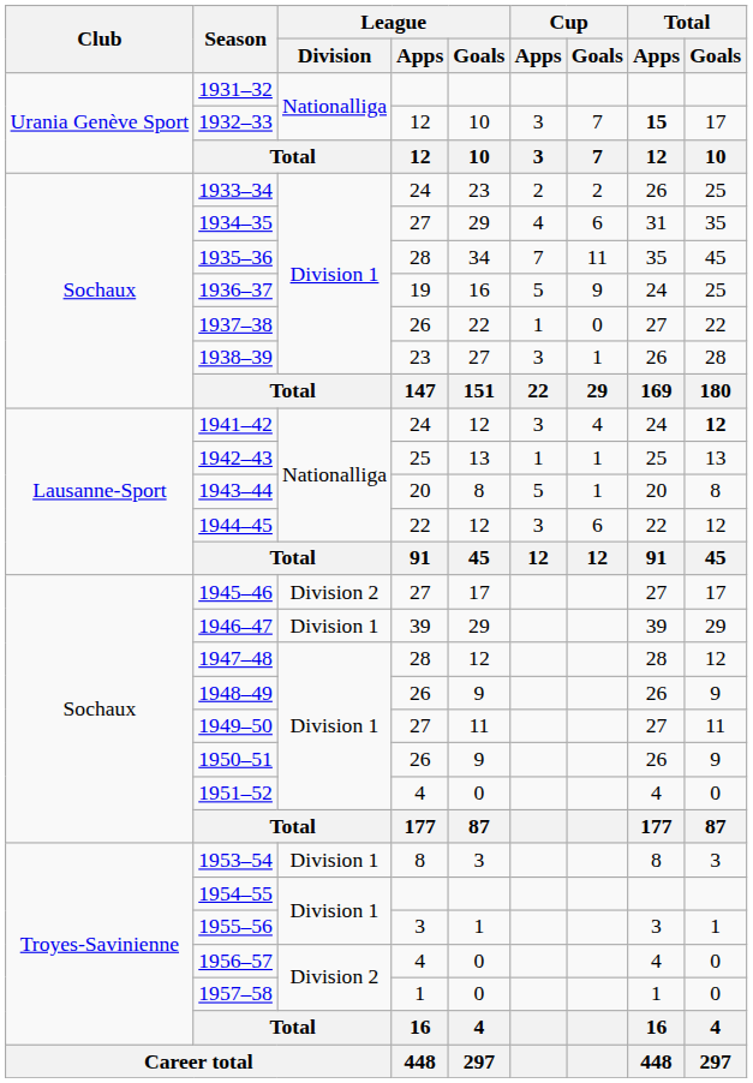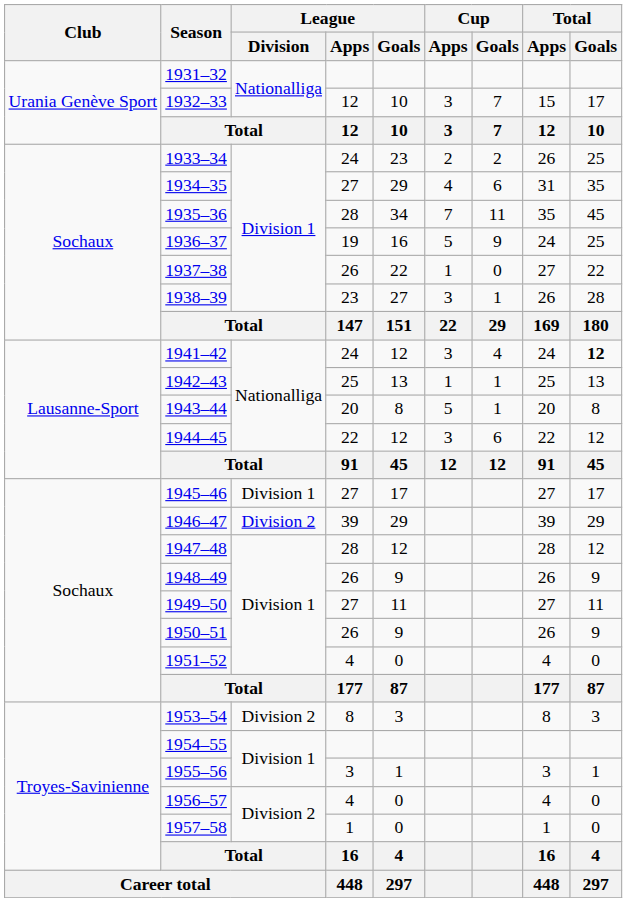 <table class=wikitable style=text-align:center>
 <tr>
 <th rowspan=2>Club</th>
 <th rowspan=2>Season</th>
 <th colspan=3>League</th>
 <th colspan=2>Cup</th>
 <th colspan=2>Total</th>
 </tr>
 <tr>
 <th>Division</th>
 <th>Apps</th>
 <th>Goals</th>
 <th>Apps</th>
 <th>Goals</th>
 <th>Apps</th>
 <th>Goals</th>
 </tr>
 <tr>
 <td rowspan=3><a href='#'>Urania Genève Sport</a></td>
 <td><a href='#'>1931–32</a></td>
 <td rowspan=2><a href='#'>Nationalliga</a></td>
 <td></td>
 <td></td>
 <td></td>
 <td></td>
 <td></td>
 <td></td>
 </tr>
 <tr>
 <td><a href='#'>1932–33</a></td>
 <td>12</td>
 <td>10</td>
 <td>3</td>
 <td>7</td>
-<td><strong>15</strong></td>
+<td>15</td>
 <td>17</td>
 </tr>
 <tr>
 <th colspan="2">Total</th>
 <th>12</th>
 <th>10</th>
 <th>3</th>
 <th>7</th>
 <th>12</th>
 <th>10</th>
 </tr>
 <tr>
 <td rowspan=7><a href='#'>Sochaux</a></td>
 <td><a href='#'>1933–34</a></td>
 <td rowspan=6><a href='#'>Division 1</a></td>
 <td>24</td>
 <td>23</td>
 <td>2</td>
 <td>2</td>
 <td>26</td>
 <td>25</td>
 </tr>
 <tr>
 <td><a href='#'>1934–35</a></td>
 <td>27</td>
 <td>29</td>
 <td>4</td>
 <td>6</td>
 <td>31</td>
 <td>35</td>
 </tr>
 <tr>
 <td><a href='#'>1935–36</a></td>
 <td>28</td>
 <td>34</td>
 <td>7</td>
 <td>11</td>
 <td>35</td>
 <td>45</td>
 </tr>
 <tr>
 <td><a href='#'>1936–37</a></td>
 <td>19</td>
 <td>16</td>
 <td>5</td>
 <td>9</td>
 <td>24</td>
 <td>25</td>
 </tr>
 <tr>
 <td><a href='#'>1937–38</a></td>
 <td>26</td>
 <td>22</td>
 <td>1</td>
 <td>0</td>
 <td>27</td>
 <td>22</td>
 </tr>
 <tr>
 <td><a href='#'>1938–39</a></td>
 <td>23</td>
 <td>27</td>
 <td>3</td>
 <td>1</td>
 <td>26</td>
 <td>28</td>
 </tr>
 <tr>
 <th colspan="2">Total</th>
 <th>147</th>
 <th>151</th>
 <th>22</th>
 <th>29</th>
 <th>169</th>
 <th>180</th>
 </tr>
 <tr>
 <td rowspan=5><a href='#'>Lausanne-Sport</a></td>
 <td><a href='#'>1941–42</a></td>
 <td rowspan=4>Nationalliga</td>
 <td>24</td>
 <td>12</td>
 <td>3</td>
 <td>4</td>
 <td>24</td>
 <td><strong>12</strong></td>
 </tr>
 <tr>
 <td><a href='#'>1942–43</a></td>
 <td>25</td>
 <td>13</td>
 <td>1</td>
 <td>1</td>
 <td>25</td>
 <td>13</td>
 </tr>
 <tr>
 <td><a href='#'>1943–44</a></td>
 <td>20</td>
 <td>8</td>
 <td>5</td>
 <td>1</td>
 <td>20</td>
 <td>8</td>
 </tr>
 <tr>
 <td><a href='#'>1944–45</a></td>
 <td>22</td>
 <td>12</td>
 <td>3</td>
 <td>6</td>
 <td>22</td>
 <td>12</td>
 </tr>
 <tr>
 <th colspan="2">Total</th>
 <th>91</th>
 <th>45</th>
 <th>12</th>
 <th>12</th>
 <th>91</th>
 <th>45</th>
 </tr>
 <tr>
 <td rowspan=8>Sochaux</td>
 <td><a href='#'>1945–46</a></td>
-<td>Division 2</td>
+<td>Division 1</td>
 <td>27</td>
 <td>17</td>
 <td></td>
 <td></td>
 <td>27</td>
 <td>17</td>
 </tr>
 <tr>
 <td><a href='#'>1946–47</a></td>
-<td>Division 1</td>
+<td><a href='#'>Division 2</a></td>
 <td>39</td>
 <td>29</td>
 <td></td>
 <td></td>
 <td>39</td>
 <td>29</td>
 </tr>
 <tr>
 <td><a href='#'>1947–48</a></td>
 <td rowspan=5>Division 1</td>
 <td>28</td>
 <td>12</td>
 <td></td>
 <td></td>
 <td>28</td>
 <td>12</td>
 </tr>
 <tr>
 <td><a href='#'>1948–49</a></td>
 <td>26</td>
 <td>9</td>
 <td></td>
 <td></td>
 <td>26</td>
 <td>9</td>
 </tr>
 <tr>
 <td><a href='#'>1949–50</a></td>
 <td>27</td>
 <td>11</td>
 <td></td>
 <td></td>
 <td>27</td>
 <td>11</td>
 </tr>
 <tr>
 <td><a href='#'>1950–51</a></td>
 <td>26</td>
 <td>9</td>
 <td></td>
 <td></td>
 <td>26</td>
 <td>9</td>
 </tr>
 <tr>
 <td><a href='#'>1951–52</a></td>
 <td>4</td>
 <td>0</td>
 <td></td>
 <td></td>
 <td>4</td>
 <td>0</td>
 </tr>
 <tr>
 <th colspan="2">Total</th>
 <th>177</th>
 <th>87</th>
 <th></th>
 <th></th>
 <th>177</th>
 <th>87</th>
 </tr>
 <tr>
 <td rowspan=6><a href='#'>Troyes-Savinienne</a></td>
 <td><a href='#'>1953–54</a></td>
-<td>Division 1</td>
+<td>Division 2</td>
 <td>8</td>
 <td>3</td>
 <td></td>
 <td></td>
 <td>8</td>
 <td>3</td>
 </tr>
 <tr>
 <td><a href='#'>1954–55</a></td>
 <td rowspan=2>Division 1</td>
 <td></td>
 <td></td>
 <td></td>
 <td></td>
 <td></td>
 <td></td>
 </tr>
 <tr>
 <td><a href='#'>1955–56</a></td>
 <td>3</td>
 <td>1</td>
 <td></td>
 <td></td>
 <td>3</td>
 <td>1</td>
 </tr>
 <tr>
 <td><a href='#'>1956–57</a></td>
 <td rowspan=2>Division 2</td>
 <td>4</td>
 <td>0</td>
 <td></td>
 <td></td>
 <td>4</td>
 <td>0</td>
 </tr>
 <tr>
 <td><a href='#'>1957–58</a></td>
 <td>1</td>
 <td>0</td>
 <td></td>
 <td></td>
 <td>1</td>
 <td>0</td>
 </tr>
 <tr>
 <th colspan="2">Total</th>
 <th>16</th>
 <th>4</th>
 <th></th>
 <th></th>
 <th>16</th>
 <th>4</th>
 </tr>
 <tr>
 <th colspan=3>Career total</th>
 <th>448</th>
 <th>297</th>
 <th></th>
 <th></th>
 <th>448</th>
 <th>297</th>
 </tr>
 </table>
